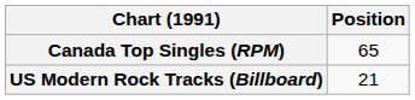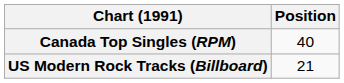 <table class="wikitable plainrowheaders" style="text-align:center">
 <tr>
 <th>Chart (1991)</th>
 <th>Position</th>
 </tr>
 <tr>
 <th scope="row">Canada Top Singles (<em>RPM</em>)</th>
-<td>65</td>
+<td>40</td>
 </tr>
 <tr>
 <th scope="row">US Modern Rock Tracks (<em>Billboard</em>)</th>
 <td>21</td>
 </tr>
 </table>
